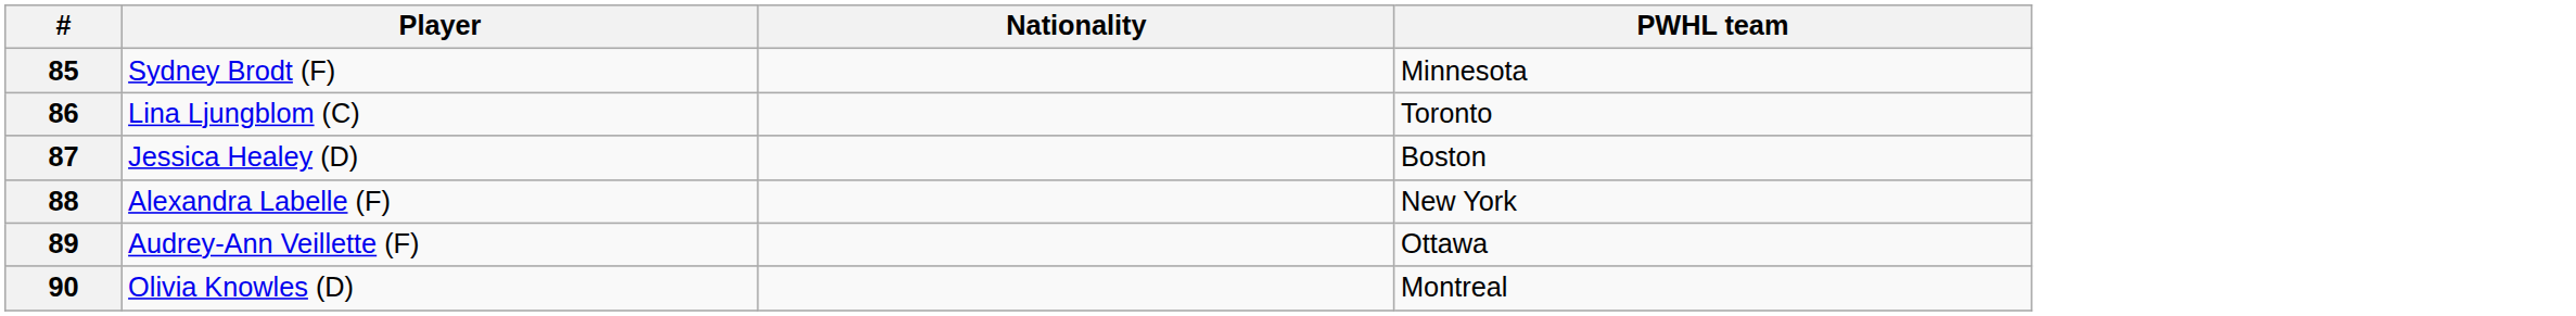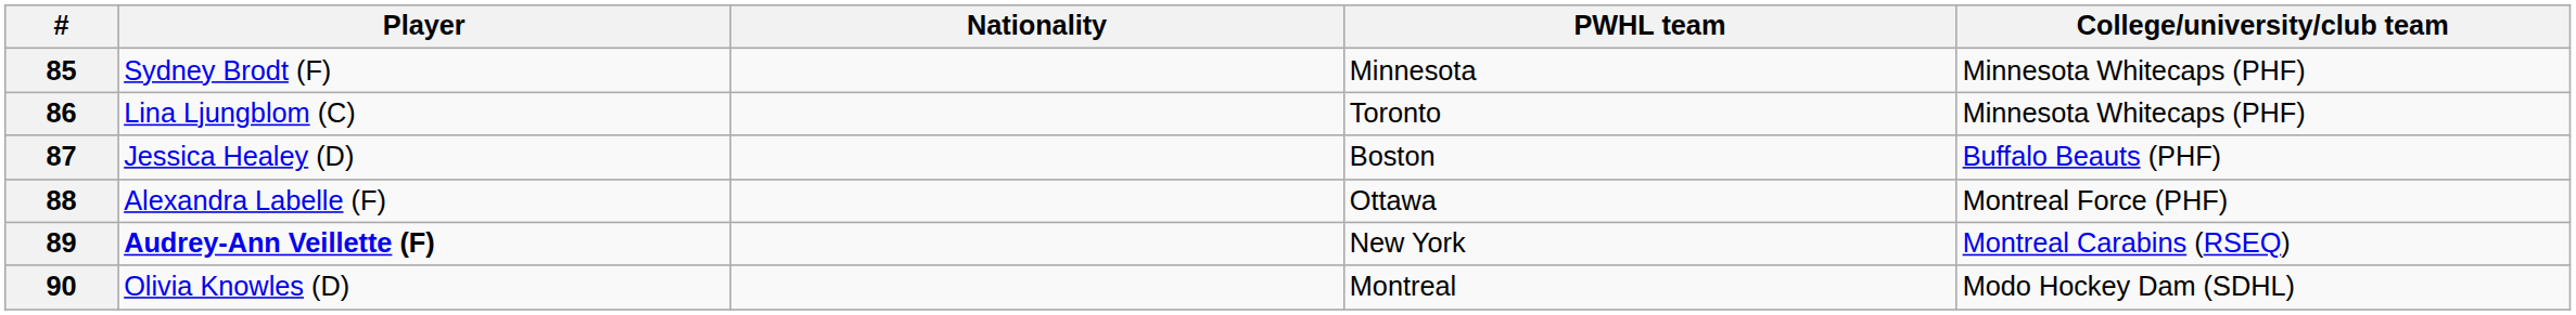 <table class="wikitable">
 <tr>
 <th style="width:2.75%;">#</th>
 <th style="width:15.0%;">Player</th>
 <th style="width:15.0%;">Nationality</th>
 <th style="width:15.0%;">PWHL team</th>
+<th style="width:15.0%;">College/university/club team</th>
 </tr>
 <tr>
 <th>85</th>
 <td><a href='#'>Sydney Brodt</a> (F)</td>
 <td></td>
 <td>Minnesota</td>
+<td>Minnesota Whitecaps (PHF)</td>
 </tr>
 <tr>
 <th>86</th>
 <td><a href='#'>Lina Ljungblom</a> (C)</td>
 <td></td>
 <td>Toronto</td>
+<td>Minnesota Whitecaps (PHF)</td>
 </tr>
 <tr>
 <th>87</th>
 <td><a href='#'>Jessica Healey</a> (D)</td>
 <td></td>
 <td>Boston</td>
+<td><a href='#'>Buffalo Beauts</a> (PHF)</td>
 </tr>
 <tr>
 <th>88</th>
 <td><a href='#'>Alexandra Labelle</a> (F)</td>
 <td></td>
-<td>New York</td>
+<td>Ottawa</td>
+<td>Montreal Force (PHF)</td>
 </tr>
 <tr>
 <th>89</th>
-<td><a href='#'>Audrey-Ann Veillette</a> (F)</td>
+<td><strong><a href='#'>Audrey-Ann Veillette</a> (F)</strong></td>
 <td></td>
-<td>Ottawa</td>
+<td>New York</td>
+<td><a href='#'>Montreal Carabins</a> (<a href='#'>RSEQ</a>)</td>
 </tr>
 <tr>
 <th>90</th>
 <td><a href='#'>Olivia Knowles</a> (D)</td>
 <td></td>
 <td>Montreal</td>
+<td>Modo Hockey Dam (SDHL)</td>
 </tr>
 </table>
